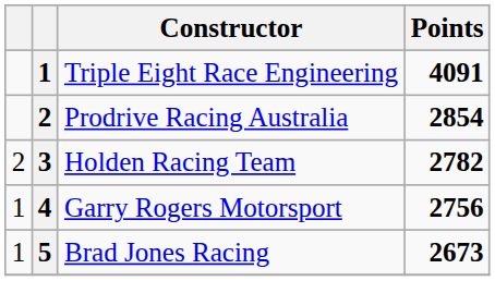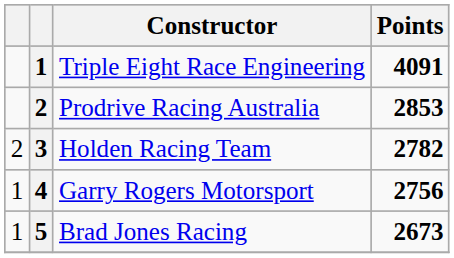 <table class="wikitable" style="font-size: 95%;">
 <tr>
 <th></th>
 <th></th>
 <th>Constructor</th>
 <th>Points</th>
 </tr>
 <tr>
 <td align="left"></td>
 <th>1</th>
 <td><a href='#'>Triple Eight Race Engineering</a></td>
 <td align="right"><strong>4091</strong></td>
 </tr>
 <tr>
 <td align="left"></td>
 <th>2</th>
 <td><a href='#'>Prodrive Racing Australia</a></td>
-<td align="right"><strong>2854</strong></td>
+<td align="right"><strong>2853</strong></td>
 </tr>
 <tr>
 <td align="left"> 2</td>
 <th>3</th>
 <td><a href='#'>Holden Racing Team</a></td>
 <td align="right"><strong>2782</strong></td>
 </tr>
 <tr>
 <td align="left"> 1</td>
 <th>4</th>
 <td><a href='#'>Garry Rogers Motorsport</a></td>
 <td align="right"><strong>2756</strong></td>
 </tr>
 <tr>
 <td align="left"> 1</td>
 <th>5</th>
 <td><a href='#'>Brad Jones Racing</a></td>
 <td align="right"><strong>2673</strong></td>
 </tr>
 <tr>
 </tr>
 </table>
